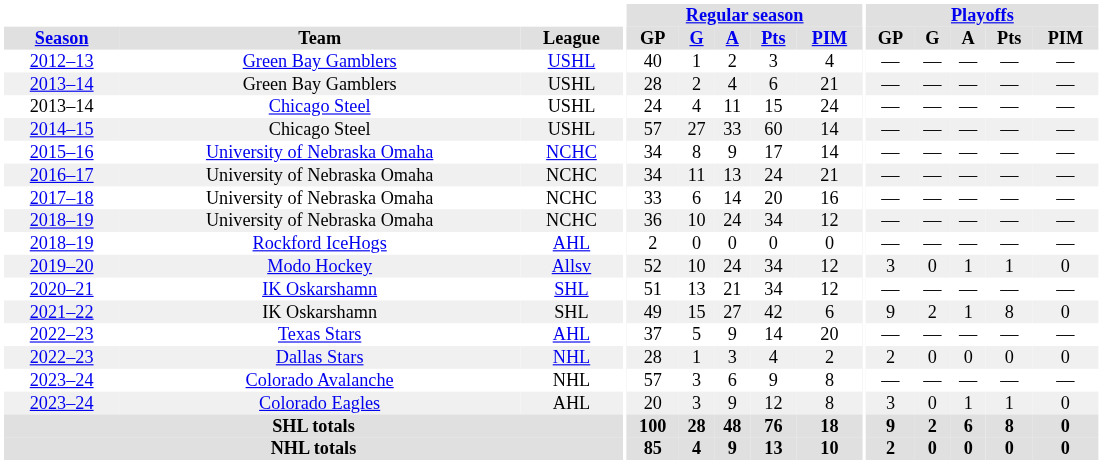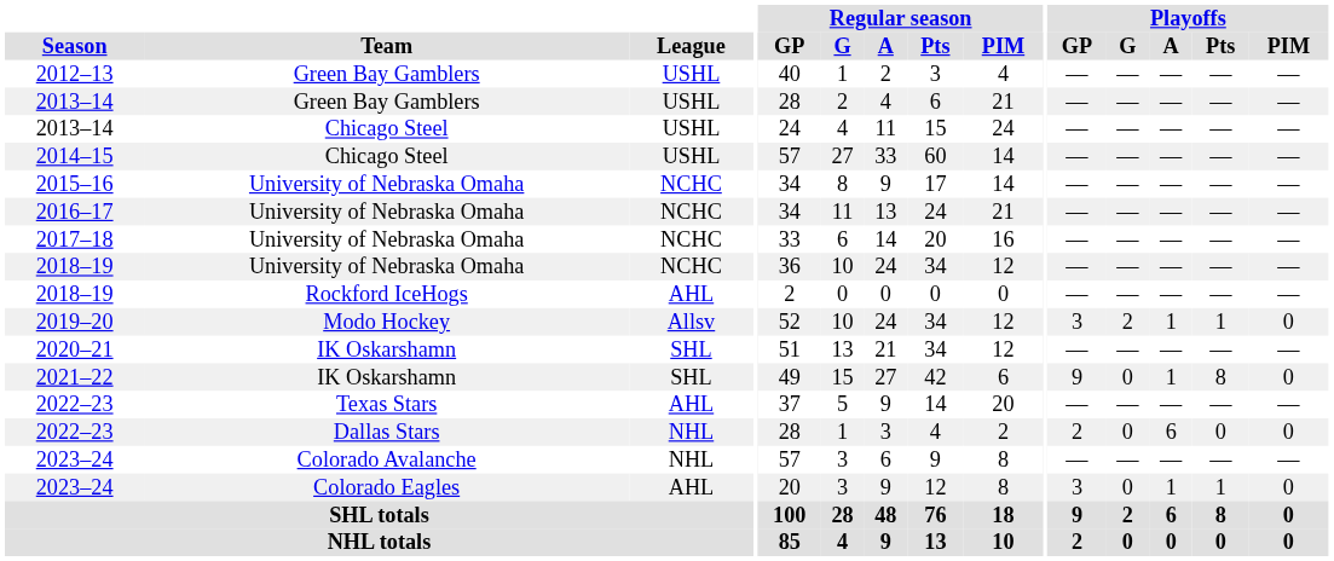 <table border="0" cellpadding="1" cellspacing="0" style="text-align:center; width:60em;">
 <tr bgcolor="#e0e0e0">
 <th colspan="3" bgcolor="#ffffff"></th>
 <th rowspan="100" bgcolor="#ffffff"></th>
 <th colspan="5"><a href='#'>Regular season</a></th>
 <th rowspan="100" bgcolor="#ffffff"></th>
 <th colspan="5"><a href='#'>Playoffs</a></th>
 </tr>
 <tr bgcolor="#e0e0e0">
 <th><a href='#'>Season</a></th>
 <th>Team</th>
 <th>League</th>
 <th>GP</th>
 <th><a href='#'>G</a></th>
 <th><a href='#'>A</a></th>
 <th><a href='#'>Pts</a></th>
 <th><a href='#'>PIM</a></th>
 <th>GP</th>
 <th>G</th>
 <th>A</th>
 <th>Pts</th>
 <th>PIM</th>
 </tr>
 <tr>
 <td><a href='#'>2012–13</a></td>
 <td><a href='#'>Green Bay Gamblers</a></td>
 <td><a href='#'>USHL</a></td>
 <td>40</td>
 <td>1</td>
 <td>2</td>
 <td>3</td>
 <td>4</td>
 <td>—</td>
 <td>—</td>
 <td>—</td>
 <td>—</td>
 <td>—</td>
 </tr>
 <tr bgcolor="#f0f0f0">
 <td><a href='#'>2013–14</a></td>
 <td>Green Bay Gamblers</td>
 <td>USHL</td>
 <td>28</td>
 <td>2</td>
 <td>4</td>
 <td>6</td>
 <td>21</td>
 <td>—</td>
 <td>—</td>
 <td>—</td>
 <td>—</td>
 <td>—</td>
 </tr>
 <tr>
 <td>2013–14</td>
 <td><a href='#'>Chicago Steel</a></td>
 <td>USHL</td>
 <td>24</td>
 <td>4</td>
 <td>11</td>
 <td>15</td>
 <td>24</td>
 <td>—</td>
 <td>—</td>
 <td>—</td>
 <td>—</td>
 <td>—</td>
 </tr>
 <tr bgcolor="#f0f0f0">
 <td><a href='#'>2014–15</a></td>
 <td>Chicago Steel</td>
 <td>USHL</td>
 <td>57</td>
 <td>27</td>
 <td>33</td>
 <td>60</td>
 <td>14</td>
 <td>—</td>
 <td>—</td>
 <td>—</td>
 <td>—</td>
 <td>—</td>
 </tr>
 <tr>
 <td><a href='#'>2015–16</a></td>
 <td><a href='#'>University of Nebraska Omaha</a></td>
 <td><a href='#'>NCHC</a></td>
 <td>34</td>
 <td>8</td>
 <td>9</td>
 <td>17</td>
 <td>14</td>
 <td>—</td>
 <td>—</td>
 <td>—</td>
 <td>—</td>
 <td>—</td>
 </tr>
 <tr bgcolor="#f0f0f0">
 <td><a href='#'>2016–17</a></td>
 <td>University of Nebraska Omaha</td>
 <td>NCHC</td>
 <td>34</td>
 <td>11</td>
 <td>13</td>
 <td>24</td>
 <td>21</td>
 <td>—</td>
 <td>—</td>
 <td>—</td>
 <td>—</td>
 <td>—</td>
 </tr>
 <tr>
 <td><a href='#'>2017–18</a></td>
 <td>University of Nebraska Omaha</td>
 <td>NCHC</td>
 <td>33</td>
 <td>6</td>
 <td>14</td>
 <td>20</td>
 <td>16</td>
 <td>—</td>
 <td>—</td>
 <td>—</td>
 <td>—</td>
 <td>—</td>
 </tr>
 <tr bgcolor="#f0f0f0">
 <td><a href='#'>2018–19</a></td>
 <td>University of Nebraska Omaha</td>
 <td>NCHC</td>
 <td>36</td>
 <td>10</td>
 <td>24</td>
 <td>34</td>
 <td>12</td>
 <td>—</td>
 <td>—</td>
 <td>—</td>
 <td>—</td>
 <td>—</td>
 </tr>
 <tr>
 <td><a href='#'>2018–19</a></td>
 <td><a href='#'>Rockford IceHogs</a></td>
 <td><a href='#'>AHL</a></td>
 <td>2</td>
 <td>0</td>
 <td>0</td>
 <td>0</td>
 <td>0</td>
 <td>—</td>
 <td>—</td>
 <td>—</td>
 <td>—</td>
 <td>—</td>
 </tr>
 <tr bgcolor="#f0f0f0">
 <td><a href='#'>2019–20</a></td>
 <td><a href='#'>Modo Hockey</a></td>
 <td><a href='#'>Allsv</a></td>
 <td>52</td>
 <td>10</td>
 <td>24</td>
 <td>34</td>
 <td>12</td>
 <td>3</td>
-<td>0</td>
+<td>2</td>
 <td>1</td>
 <td>1</td>
 <td>0</td>
 </tr>
 <tr>
 <td><a href='#'>2020–21</a></td>
 <td><a href='#'>IK Oskarshamn</a></td>
 <td><a href='#'>SHL</a></td>
 <td>51</td>
 <td>13</td>
 <td>21</td>
 <td>34</td>
 <td>12</td>
 <td>—</td>
 <td>—</td>
 <td>—</td>
 <td>—</td>
 <td>—</td>
 </tr>
 <tr bgcolor="#f0f0f0">
 <td><a href='#'>2021–22</a></td>
 <td>IK Oskarshamn</td>
 <td>SHL</td>
 <td>49</td>
 <td>15</td>
 <td>27</td>
 <td>42</td>
 <td>6</td>
 <td>9</td>
-<td>2</td>
+<td>0</td>
 <td>1</td>
 <td>8</td>
 <td>0</td>
 </tr>
 <tr>
 <td><a href='#'>2022–23</a></td>
 <td><a href='#'>Texas Stars</a></td>
 <td><a href='#'>AHL</a></td>
 <td>37</td>
 <td>5</td>
 <td>9</td>
 <td>14</td>
 <td>20</td>
 <td>—</td>
 <td>—</td>
 <td>—</td>
 <td>—</td>
 <td>—</td>
 </tr>
 <tr bgcolor="#f0f0f0">
 <td><a href='#'>2022–23</a></td>
 <td><a href='#'>Dallas Stars</a></td>
 <td><a href='#'>NHL</a></td>
 <td>28</td>
 <td>1</td>
 <td>3</td>
 <td>4</td>
 <td>2</td>
 <td>2</td>
 <td>0</td>
-<td>0</td>
+<td>6</td>
 <td>0</td>
 <td>0</td>
 </tr>
 <tr>
 <td><a href='#'>2023–24</a></td>
 <td><a href='#'>Colorado Avalanche</a></td>
 <td>NHL</td>
 <td>57</td>
 <td>3</td>
 <td>6</td>
 <td>9</td>
 <td>8</td>
 <td>—</td>
 <td>—</td>
 <td>—</td>
 <td>—</td>
 <td>—</td>
 </tr>
 <tr bgcolor="#f0f0f0">
 <td><a href='#'>2023–24</a></td>
 <td><a href='#'>Colorado Eagles</a></td>
 <td>AHL</td>
 <td>20</td>
 <td>3</td>
 <td>9</td>
 <td>12</td>
 <td>8</td>
 <td>3</td>
 <td>0</td>
 <td>1</td>
 <td>1</td>
 <td>0</td>
 </tr>
 <tr bgcolor="#e0e0e0">
 <th colspan="3">SHL totals</th>
 <th>100</th>
 <th>28</th>
 <th>48</th>
 <th>76</th>
 <th>18</th>
 <th>9</th>
 <th>2</th>
 <th>6</th>
 <th>8</th>
 <th>0</th>
 </tr>
 <tr bgcolor="#e0e0e0">
 <th colspan="3">NHL totals</th>
 <th>85</th>
 <th>4</th>
 <th>9</th>
 <th>13</th>
 <th>10</th>
 <th>2</th>
 <th>0</th>
 <th>0</th>
 <th>0</th>
 <th>0</th>
 </tr>
 </table>
